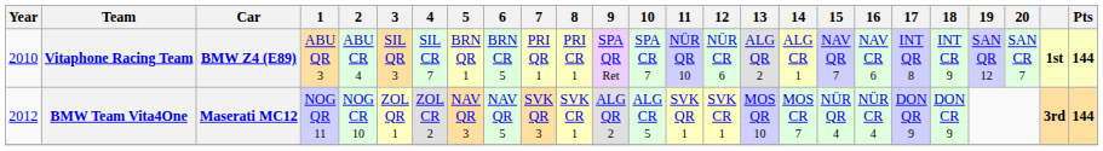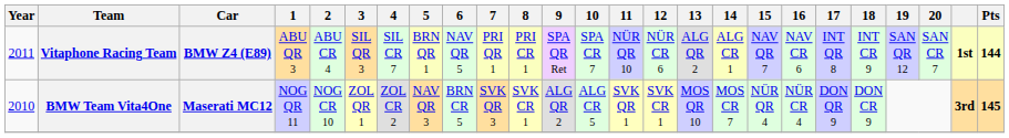 <table class="wikitable" border="1" style="text-align:center; font-size:85%;">
 <tr>
 <th>Year</th>
 <th>Team</th>
 <th>Car</th>
 <th>1</th>
 <th>2</th>
 <th>3</th>
 <th>4</th>
 <th>5</th>
 <th>6</th>
 <th>7</th>
 <th>8</th>
 <th>9</th>
 <th>10</th>
 <th>11</th>
 <th>12</th>
 <th>13</th>
 <th>14</th>
 <th>15</th>
 <th>16</th>
 <th>17</th>
 <th>18</th>
 <th>19</th>
 <th>20</th>
 <th></th>
 <th>Pts</th>
 </tr>
 <tr>
-<td><a href='#'>2010</a></td>
+<td><a href='#'>2011</a></td>
 <th nowrap><a href='#'>Vitaphone Racing Team</a></th>
 <th nowrap><a href='#'>BMW Z4 (E89)</a></th>
 <td style="background:#FFDF9F;"><a href='#'>ABU<br>QR</a><br><small>3<br></small></td>
 <td style="background:#DFFFDF;"><a href='#'>ABU<br>CR</a><br><small>4<br></small></td>
 <td style="background:#FFDF9F;"><a href='#'>SIL<br>QR</a><br><small>3<br></small></td>
 <td style="background:#DFFFDF;"><a href='#'>SIL<br>CR</a><br><small>7<br></small></td>
 <td style="background:#FBFFBF;"><a href='#'>BRN<br>QR</a><br><small>1<br></small></td>
-<td style="background:#DFFFDF;"><a href='#'>BRN<br>CR</a><br><small>5<br></small></td>
+<td style="background:#DFFFDF;"><a href='#'>NAV<br>QR</a><br><small>5<br></small></td>
 <td style="background:#FBFFBF;"><a href='#'>PRI<br>QR</a><br><small>1<br></small></td>
 <td style="background:#FBFFBF;"><a href='#'>PRI<br>CR</a><br><small>1<br></small></td>
 <td style="background:#EFCFFF;"><a href='#'>SPA<br>QR</a><br><small>Ret<br></small></td>
 <td style="background:#DFFFDF;"><a href='#'>SPA<br>CR</a><br><small>7<br></small></td>
 <td style="background:#CFCFFF;"><a href='#'>NÜR<br>QR</a><br><small>10<br></small></td>
 <td style="background:#DFFFDF;"><a href='#'>NÜR<br>CR</a><br><small>6<br></small></td>
 <td style="background:#DFDFDF;"><a href='#'>ALG<br>QR</a><br><small>2<br></small></td>
 <td style="background:#FBFFBF;"><a href='#'>ALG<br>CR</a><br><small>1<br></small></td>
 <td style="background:#CFCFFF;"><a href='#'>NAV<br>QR</a><br><small>7<br></small></td>
 <td style="background:#DFFFDF;"><a href='#'>NAV<br>CR</a><br><small>6<br></small></td>
 <td style="background:#CFCFFF;"><a href='#'>INT<br>QR</a><br><small>8<br></small></td>
 <td style="background:#DFFFDF;"><a href='#'>INT<br>CR</a><br><small>9<br></small></td>
 <td style="background:#CFCFFF;"><a href='#'>SAN<br>QR</a><br><small>12<br></small></td>
 <td style="background:#DFFFDF;"><a href='#'>SAN<br>CR</a><br><small>7<br></small></td>
 <td style="background:#FBFFBF;"><strong>1st</strong></td>
 <td style="background:#FBFFBF;"><strong>144</strong></td>
 </tr>
 <tr>
-<td><a href='#'>2012</a></td>
+<td><a href='#'>2010</a></td>
 <th nowrap><a href='#'>BMW Team Vita4One</a></th>
 <th nowrap><a href='#'>Maserati MC12</a></th>
 <td style="background:#CFCFFF;"><a href='#'>NOG<br>QR</a><br><small>11<br></small></td>
 <td style="background:#DFFFDF;"><a href='#'>NOG<br>CR</a><br><small>10<br></small></td>
 <td style="background:#FFFFBF;"><a href='#'>ZOL<br>QR</a><br><small>1<br></small></td>
 <td style="background:#DFDFDF;"><a href='#'>ZOL<br>CR</a><br><small>2<br></small></td>
 <td style="background:#FFDF9F;"><a href='#'>NAV<br>QR</a><br><small>3<br></small></td>
-<td style="background:#DFFFDF;"><a href='#'>NAV<br>QR</a><br><small>5<br></small></td>
+<td style="background:#DFFFDF;"><a href='#'>BRN<br>CR</a><br><small>5<br></small></td>
 <td style="background:#FFDF9F;"><a href='#'>SVK<br>QR</a><br><small>3<br></small></td>
 <td style="background:#FFFFBF;"><a href='#'>SVK<br>CR</a><br><small>1<br></small></td>
 <td style="background:#DFDFDF;"><a href='#'>ALG<br>QR</a><br><small>2<br></small></td>
 <td style="background:#DFFFDF;"><a href='#'>ALG<br>CR</a><br><small>5<br></small></td>
 <td style="background:#FFFFBF;"><a href='#'>SVK<br>QR</a><br><small>1<br></small></td>
 <td style="background:#FFFFBF;"><a href='#'>SVK<br>CR</a><br><small>1<br></small></td>
 <td style="background:#CFCFFF;"><a href='#'>MOS<br>QR</a><br><small>10<br></small></td>
 <td style="background:#DFFFDF;"><a href='#'>MOS<br>CR</a><br><small>7<br></small></td>
 <td style="background:#DFFFDF;"><a href='#'>NÜR<br>QR</a><br><small>4<br></small></td>
 <td style="background:#DFFFDF;"><a href='#'>NÜR<br>CR</a><br><small>4<br></small></td>
 <td style="background:#CFCFFF;"><a href='#'>DON<br>QR</a><br><small>9<br></small></td>
 <td style="background:#DFFFDF;"><a href='#'>DON<br>CR</a><br><small>9<br></small></td>
 <td colspan=2></td>
 <td style="background:#FFDF9F;"><strong>3rd</strong></td>
-<td style="background:#FFDF9F;"><strong>144</strong></td>
+<td style="background:#FFDF9F;"><strong>145</strong></td>
 </tr>
 <tr>
 </tr>
 </table>
